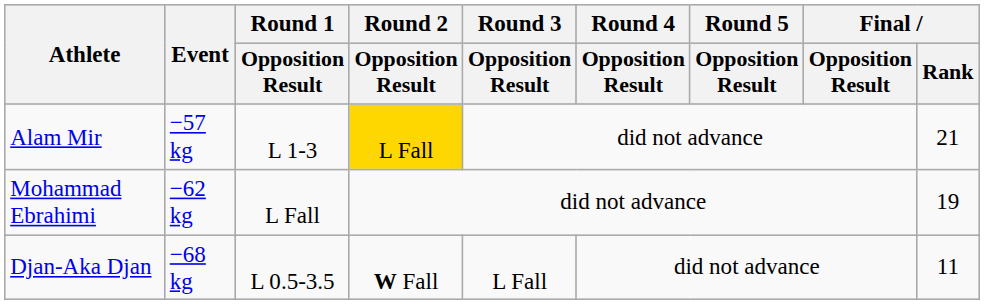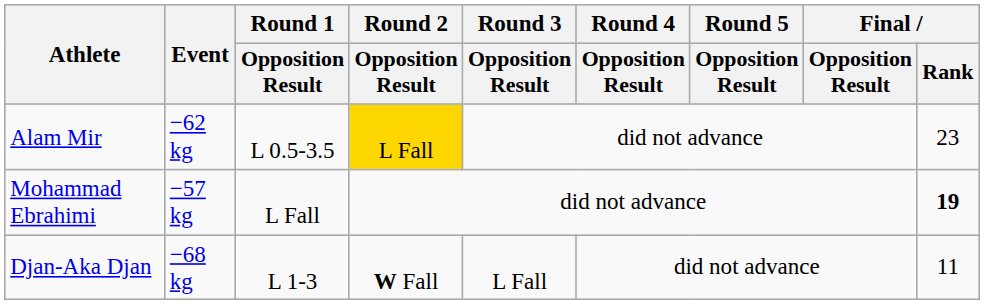 <table class="wikitable" style="font-size:90%">
 <tr>
 <th rowspan="2">Athlete</th>
 <th rowspan="2">Event</th>
 <th>Round 1</th>
 <th>Round 2</th>
 <th>Round 3</th>
 <th>Round 4</th>
 <th>Round 5</th>
 <th colspan=2>Final / </th>
 </tr>
 <tr style="font-size: 95%">
 <th>Opposition<br>Result</th>
 <th>Opposition<br>Result</th>
 <th>Opposition<br>Result</th>
 <th>Opposition<br>Result</th>
 <th>Opposition<br>Result</th>
 <th>Opposition<br>Result</th>
 <th>Rank</th>
 </tr>
 <tr align=center>
 <td align=left><a href='#'>Alam Mir</a></td>
-<td align=left><a href='#'>−57 kg</a></td>
-<td><br> L 1-3</td>
+<td align=left><a href='#'>−62 kg</a></td>
+<td><br> L 0.5-3.5</td>
 <td style="background: gold;"><br> L Fall</td>
 <td colspan=4>did not advance</td>
-<td>21</td>
+<td>23</td>
 </tr>
 <tr align=center>
 <td align=left><a href='#'>Mohammad Ebrahimi</a></td>
-<td align=left><a href='#'>−62 kg</a></td>
+<td align=left><a href='#'>−57 kg</a></td>
 <td><br> L Fall</td>
 <td colspan=5>did not advance</td>
-<td>19</td>
+<td><strong>19</strong></td>
 </tr>
 <tr align=center>
 <td align=left><a href='#'>Djan-Aka Djan</a></td>
 <td align=left><a href='#'>−68 kg</a></td>
-<td><br> L 0.5-3.5</td>
+<td><br> L 1-3</td>
 <td><br> <strong>W</strong> Fall</td>
 <td><br> L Fall</td>
 <td colspan=3>did not advance</td>
 <td>11</td>
 </tr>
 </table>
